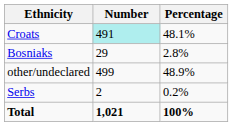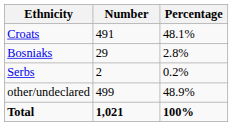 <table class="wikitable">
 <tr>
 <th width="100px">Ethnicity</th>
 <th width="80px">Number</th>
 <th width="80px">Percentage</th>
 </tr>
 <tr>
 <td><a href='#'>Croats</a></td>
-<td style="background: paleturquoise;">491</td>
+<td>491</td>
 <td>48.1%</td>
 </tr>
 <tr>
 <td><a href='#'>Bosniaks</a></td>
 <td>29</td>
 <td>2.8%</td>
 </tr>
 <tr>
+<td><a href='#'>Serbs</a></td>
+<td>2</td>
+<td>0.2%</td>
+</tr>
+<tr>
 <td>other/undeclared</td>
 <td>499</td>
 <td>48.9%</td>
-</tr>
-<tr>
-<td><a href='#'>Serbs</a></td>
-<td>2</td>
-<td>0.2%</td>
 </tr>
 <tr>
 <td><strong>Total</strong></td>
 <td><strong>1,021</strong></td>
 <td><strong>100%</strong></td>
 </tr>
 </table>
